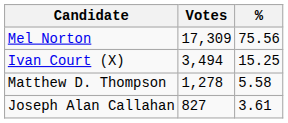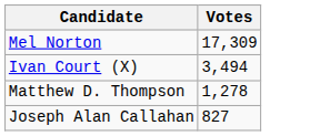 <table class="wikitable">
 <tr>
 <th>Candidate</th>
 <th>Votes</th>
-<th>%</th>
 </tr>
 <tr>
 <td><a href='#'>Mel Norton</a></td>
 <td>17,309</td>
-<td>75.56</td>
 </tr>
 <tr>
 <td><a href='#'>Ivan Court</a> (X)</td>
 <td>3,494</td>
-<td>15.25</td>
 </tr>
 <tr>
 <td>Matthew D. Thompson</td>
 <td>1,278</td>
-<td>5.58</td>
 </tr>
 <tr>
 <td>Joseph Alan Callahan</td>
 <td>827</td>
-<td>3.61</td>
 </tr>
 </table>
